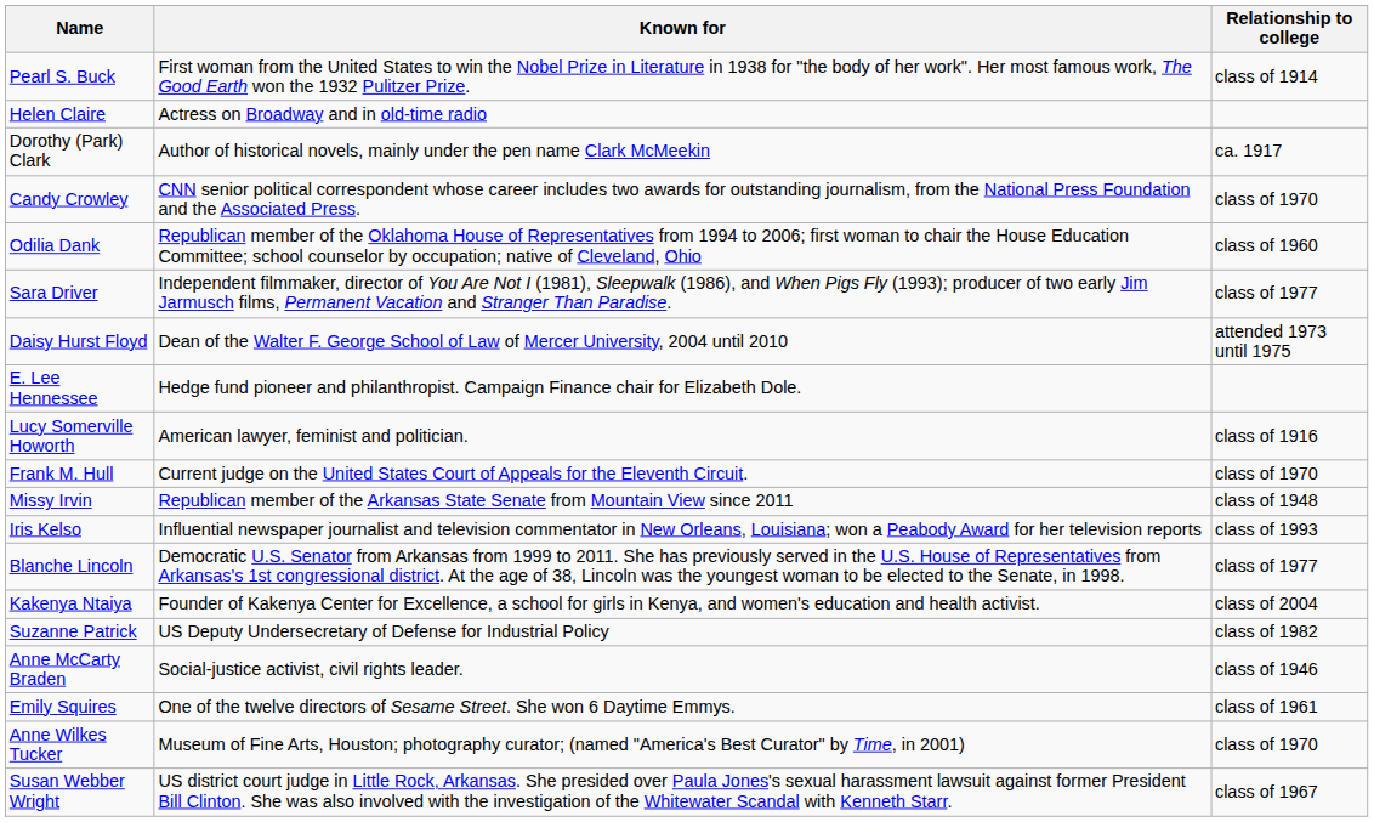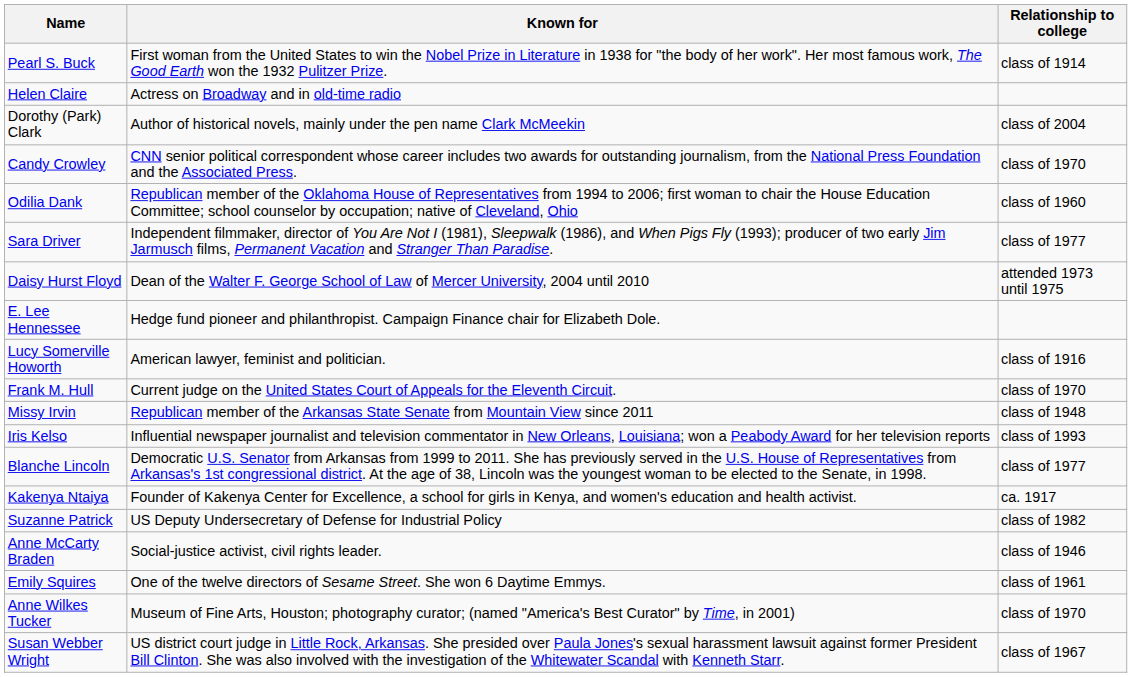 <table class="wikitable">
 <tr>
 <th>Name</th>
 <th>Known for</th>
 <th>Relationship to college</th>
 </tr>
 <tr>
 <td align="left"><a href='#'>Pearl S. Buck</a></td>
 <td align="left">First woman from the United States to win the <a href='#'>Nobel Prize in Literature</a> in 1938 for "the body of her work". Her most famous work, <em><a href='#'>The Good Earth</a></em> won the 1932 <a href='#'>Pulitzer Prize</a>.</td>
 <td align="left">class of 1914</td>
 </tr>
 <tr>
 <td align="left"><a href='#'>Helen Claire</a></td>
 <td align="left">Actress on <a href='#'>Broadway</a> and in <a href='#'>old-time radio</a></td>
 <td align="left"></td>
 </tr>
 <tr>
 <td align="left">Dorothy (Park) Clark</td>
 <td align="left">Author of historical novels, mainly under the pen name <a href='#'>Clark McMeekin</a></td>
-<td align="left">ca. 1917</td>
+<td align="left">class of 2004</td>
 </tr>
 <tr>
 <td align="left"><a href='#'>Candy Crowley</a></td>
 <td align="left"><a href='#'>CNN</a> senior political correspondent whose career includes two awards for outstanding journalism, from the <a href='#'>National Press Foundation</a> and the <a href='#'>Associated Press</a>.</td>
 <td align="left">class of 1970</td>
 </tr>
 <tr>
 <td align="left"><a href='#'>Odilia Dank</a></td>
 <td align="left"><a href='#'>Republican</a> member of the <a href='#'>Oklahoma House of Representatives</a> from 1994 to 2006; first woman to chair the House Education Committee; school counselor by occupation; native of <a href='#'>Cleveland</a>, <a href='#'>Ohio</a></td>
 <td align="left">class of 1960</td>
 </tr>
 <tr>
 <td align="left"><a href='#'>Sara Driver</a></td>
 <td align="left">Independent filmmaker, director of <em>You Are Not I</em> (1981), <em>Sleepwalk</em> (1986), and <em>When Pigs Fly</em> (1993); producer of two early <a href='#'>Jim Jarmusch</a> films, <em><a href='#'>Permanent Vacation</a></em> and <em><a href='#'>Stranger Than Paradise</a></em>.</td>
 <td align="left">class of 1977</td>
 </tr>
 <tr>
 <td align="left"><a href='#'>Daisy Hurst Floyd</a></td>
 <td align="left">Dean of the <a href='#'>Walter F. George School of Law</a> of <a href='#'>Mercer University</a>, 2004 until 2010</td>
 <td align="left">attended 1973 until 1975</td>
 </tr>
 <tr>
 <td align="left"><a href='#'>E. Lee Hennessee</a></td>
 <td align="left">Hedge fund pioneer and philanthropist. Campaign Finance chair for Elizabeth Dole.</td>
 <td align="left"></td>
 </tr>
 <tr>
 <td align="left"><a href='#'>Lucy Somerville Howorth</a></td>
 <td align="left">American lawyer, feminist and politician.</td>
 <td align="left">class of 1916</td>
 </tr>
 <tr>
 <td align="left"><a href='#'>Frank M. Hull</a></td>
 <td align="left">Current judge on the <a href='#'>United States Court of Appeals for the Eleventh Circuit</a>.</td>
 <td align="left">class of 1970</td>
 </tr>
 <tr>
 <td align="left"><a href='#'>Missy Irvin</a></td>
 <td align="left"><a href='#'>Republican</a> member of the <a href='#'>Arkansas State Senate</a> from <a href='#'>Mountain View</a> since 2011</td>
 <td align="left">class of 1948</td>
 </tr>
 <tr>
 <td align="left"><a href='#'>Iris Kelso</a></td>
 <td align="left">Influential newspaper journalist and television commentator in <a href='#'>New Orleans</a>, <a href='#'>Louisiana</a>; won a <a href='#'>Peabody Award</a> for her television reports</td>
 <td align="left">class of 1993</td>
 </tr>
 <tr>
 <td align="left"><a href='#'>Blanche Lincoln</a></td>
 <td align="left">Democratic <a href='#'>U.S. Senator</a> from Arkansas from 1999 to 2011. She has previously served in the <a href='#'>U.S. House of Representatives</a> from <a href='#'>Arkansas's 1st congressional district</a>. At the age of 38, Lincoln was the youngest woman to be elected to the Senate, in 1998.</td>
 <td align="left">class of 1977</td>
 </tr>
 <tr>
 <td align="left"><a href='#'>Kakenya Ntaiya</a></td>
 <td align="left">Founder of Kakenya Center for Excellence, a school for girls in Kenya, and women's education and health activist.</td>
-<td align="left">class of 2004</td>
+<td align="left">ca. 1917</td>
 </tr>
 <tr>
 <td align="left"><a href='#'>Suzanne Patrick</a></td>
 <td align="left">US Deputy Undersecretary of Defense for Industrial Policy</td>
 <td align="left">class of 1982</td>
 </tr>
 <tr>
 <td align="left"><a href='#'>Anne McCarty Braden</a></td>
 <td align="left">Social-justice activist, civil rights leader.</td>
 <td align="left">class of 1946</td>
 </tr>
 <tr>
 <td align="left"><a href='#'>Emily Squires</a></td>
 <td align="left">One of the twelve directors of <em>Sesame Street</em>. She won 6 Daytime Emmys.</td>
 <td align="left">class of 1961</td>
 </tr>
 <tr>
 <td align="left"><a href='#'>Anne Wilkes Tucker</a></td>
 <td align="left">Museum of Fine Arts, Houston; photography curator; (named "America's Best Curator" by <em><a href='#'>Time</a></em>, in 2001)</td>
 <td align="left">class of 1970</td>
 </tr>
 <tr>
 <td align="left"><a href='#'>Susan Webber Wright</a></td>
 <td align="left">US district court judge in <a href='#'>Little Rock, Arkansas</a>. She presided over <a href='#'>Paula Jones</a>'s sexual harassment lawsuit against former President <a href='#'>Bill Clinton</a>. She was also involved with the investigation of the <a href='#'>Whitewater Scandal</a> with <a href='#'>Kenneth Starr</a>.</td>
 <td align="left">class of 1967</td>
 </tr>
 </table>
